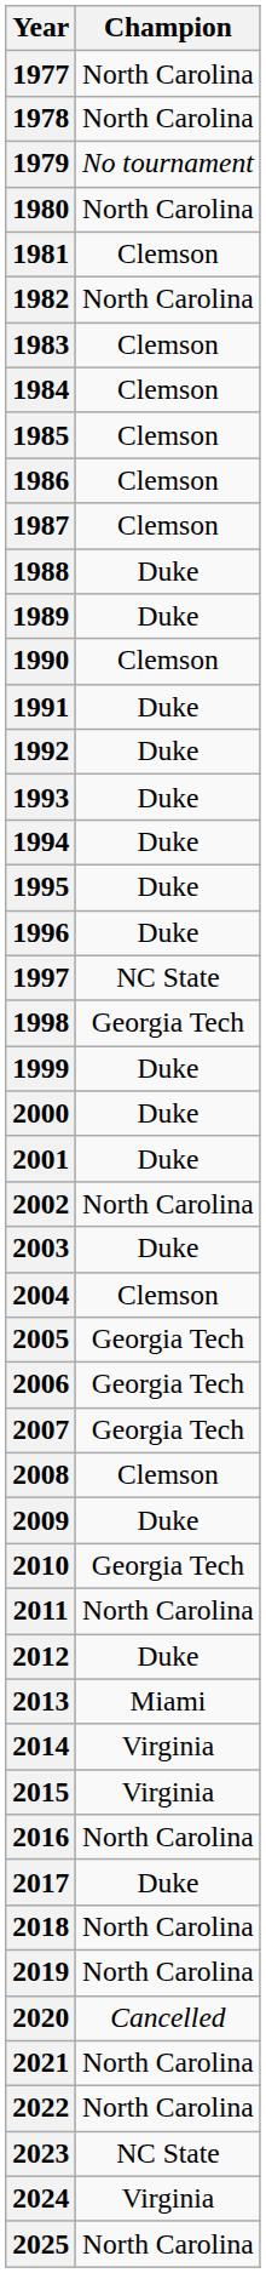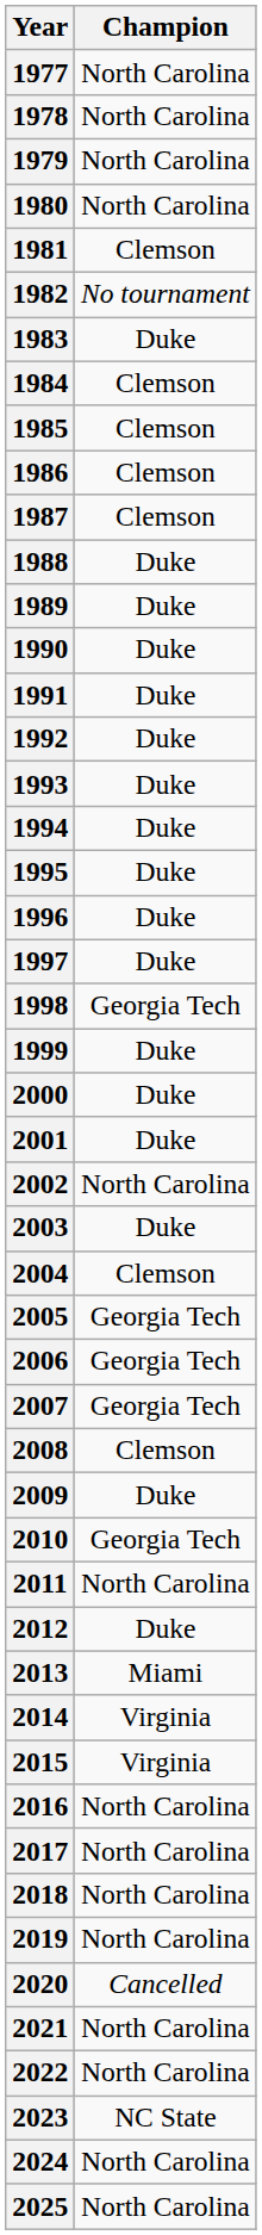 <table class="wikitable" style="text-align: center;">
 <tr>
 <th>Year</th>
 <th>Champion</th>
 </tr>
 <tr>
 <th>1977</th>
 <td>North Carolina</td>
 </tr>
 <tr>
 <th>1978</th>
 <td>North Carolina</td>
 </tr>
 <tr>
 <th>1979</th>
-<td><em>No tournament</em></td>
+<td>North Carolina</td>
 </tr>
 <tr>
 <th>1980</th>
 <td>North Carolina</td>
 </tr>
 <tr>
 <th>1981</th>
 <td>Clemson</td>
 </tr>
 <tr>
 <th>1982</th>
-<td>North Carolina</td>
+<td><em>No tournament</em></td>
 </tr>
 <tr>
 <th>1983</th>
-<td>Clemson</td>
+<td>Duke</td>
 </tr>
 <tr>
 <th>1984</th>
 <td>Clemson</td>
 </tr>
 <tr>
 <th>1985</th>
 <td>Clemson</td>
 </tr>
 <tr>
 <th>1986</th>
 <td>Clemson</td>
 </tr>
 <tr>
 <th>1987</th>
 <td>Clemson</td>
 </tr>
 <tr>
 <th>1988</th>
 <td>Duke</td>
 </tr>
 <tr>
 <th>1989</th>
 <td>Duke</td>
 </tr>
 <tr>
 <th>1990</th>
-<td>Clemson</td>
+<td>Duke</td>
 </tr>
 <tr>
 <th>1991</th>
 <td>Duke</td>
 </tr>
 <tr>
 <th>1992</th>
 <td>Duke</td>
 </tr>
 <tr>
 <th>1993</th>
 <td>Duke</td>
 </tr>
 <tr>
 <th>1994</th>
 <td>Duke</td>
 </tr>
 <tr>
 <th>1995</th>
 <td>Duke</td>
 </tr>
 <tr>
 <th>1996</th>
 <td>Duke</td>
 </tr>
 <tr>
 <th>1997</th>
-<td>NC State</td>
+<td>Duke</td>
 </tr>
 <tr>
 <th>1998</th>
 <td>Georgia Tech</td>
 </tr>
 <tr>
 <th>1999</th>
 <td>Duke</td>
 </tr>
 <tr>
 <th>2000</th>
 <td>Duke</td>
 </tr>
 <tr>
 <th>2001</th>
 <td>Duke</td>
 </tr>
 <tr>
 <th>2002</th>
 <td>North Carolina</td>
 </tr>
 <tr>
 <th>2003</th>
 <td>Duke</td>
 </tr>
 <tr>
 <th>2004</th>
 <td>Clemson</td>
 </tr>
 <tr>
 <th>2005</th>
 <td>Georgia Tech</td>
 </tr>
 <tr>
 <th>2006</th>
 <td>Georgia Tech</td>
 </tr>
 <tr>
 <th>2007</th>
 <td>Georgia Tech</td>
 </tr>
 <tr>
 <th>2008</th>
 <td>Clemson</td>
 </tr>
 <tr>
 <th>2009</th>
 <td>Duke</td>
 </tr>
 <tr>
 <th>2010</th>
 <td>Georgia Tech</td>
 </tr>
 <tr>
 <th>2011</th>
 <td>North Carolina</td>
 </tr>
 <tr>
 <th>2012</th>
 <td>Duke</td>
 </tr>
 <tr>
 <th>2013</th>
 <td>Miami</td>
 </tr>
 <tr>
 <th>2014</th>
 <td>Virginia</td>
 </tr>
 <tr>
 <th>2015</th>
 <td>Virginia</td>
 </tr>
 <tr>
 <th>2016</th>
 <td>North Carolina</td>
 </tr>
 <tr>
 <th>2017</th>
-<td>Duke</td>
+<td>North Carolina</td>
 </tr>
 <tr>
 <th>2018</th>
 <td>North Carolina</td>
 </tr>
 <tr>
 <th>2019</th>
 <td>North Carolina</td>
 </tr>
 <tr>
 <th>2020</th>
 <td><em>Cancelled</em></td>
 </tr>
 <tr>
 <th>2021</th>
 <td>North Carolina</td>
 </tr>
 <tr>
 <th>2022</th>
 <td>North Carolina</td>
 </tr>
 <tr>
 <th>2023</th>
 <td>NC State</td>
 </tr>
 <tr>
 <th>2024</th>
-<td>Virginia</td>
+<td>North Carolina</td>
 </tr>
 <tr>
 <th>2025</th>
 <td>North Carolina</td>
 </tr>
 </table>
